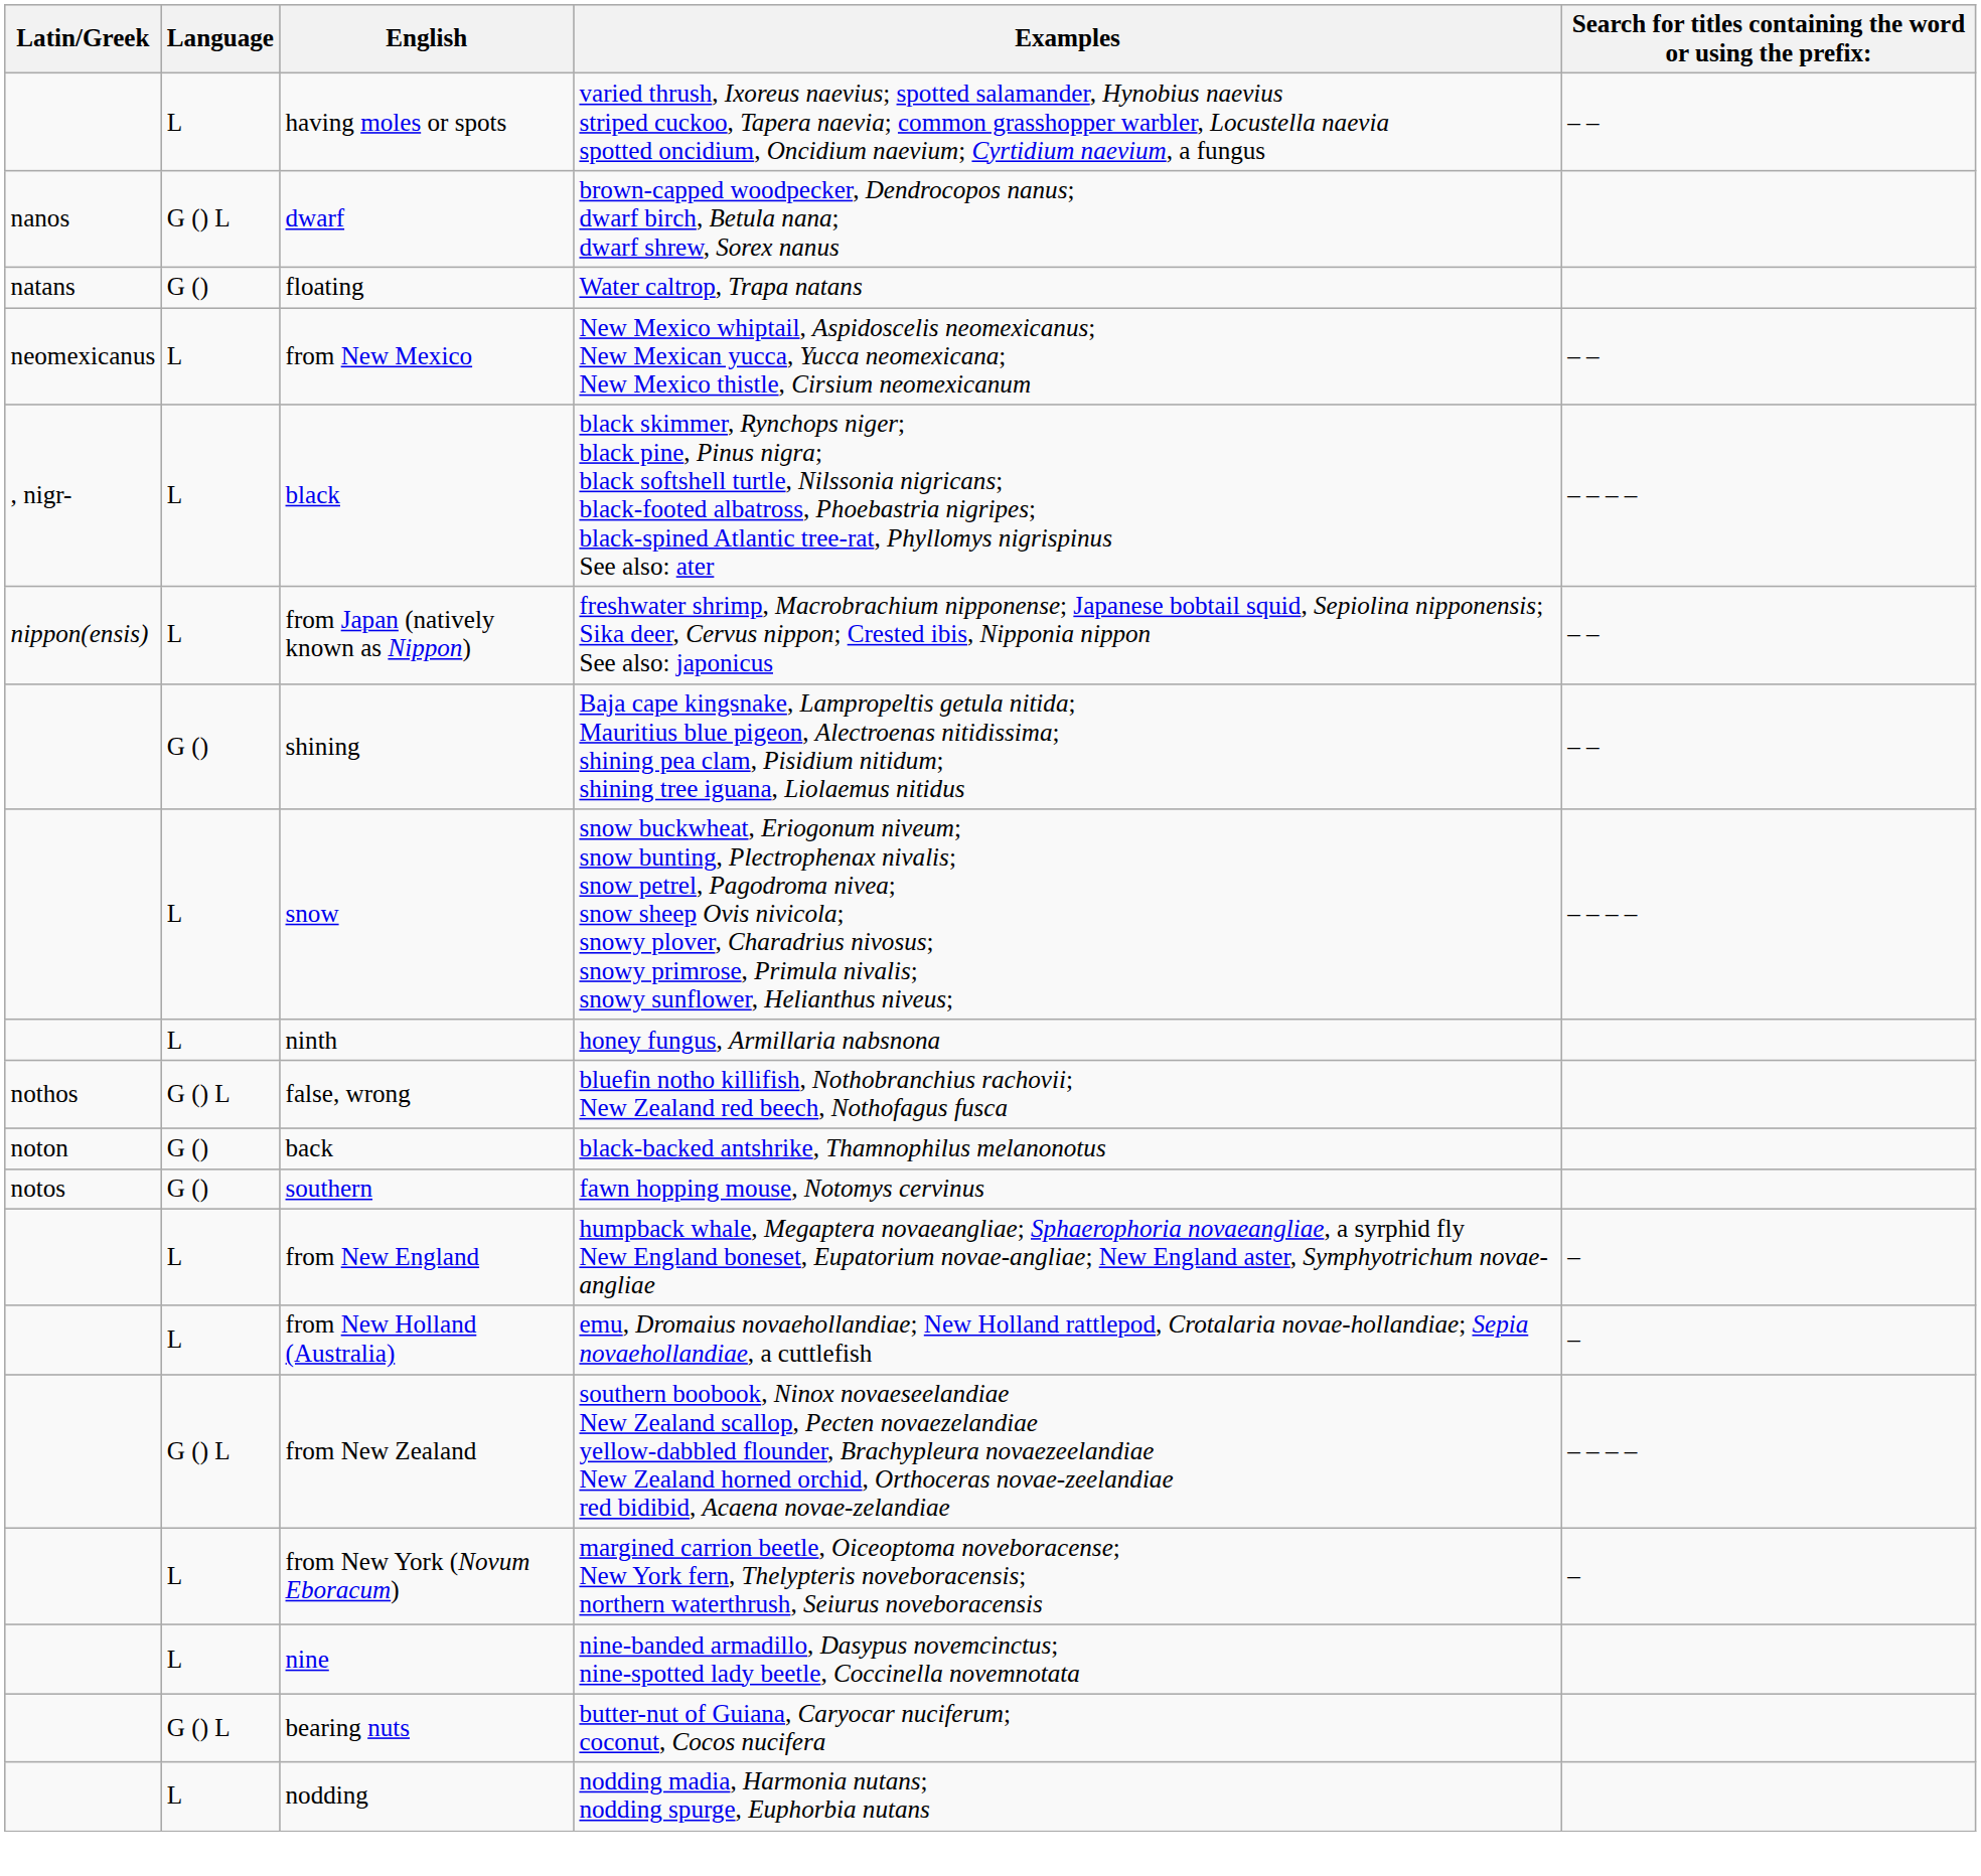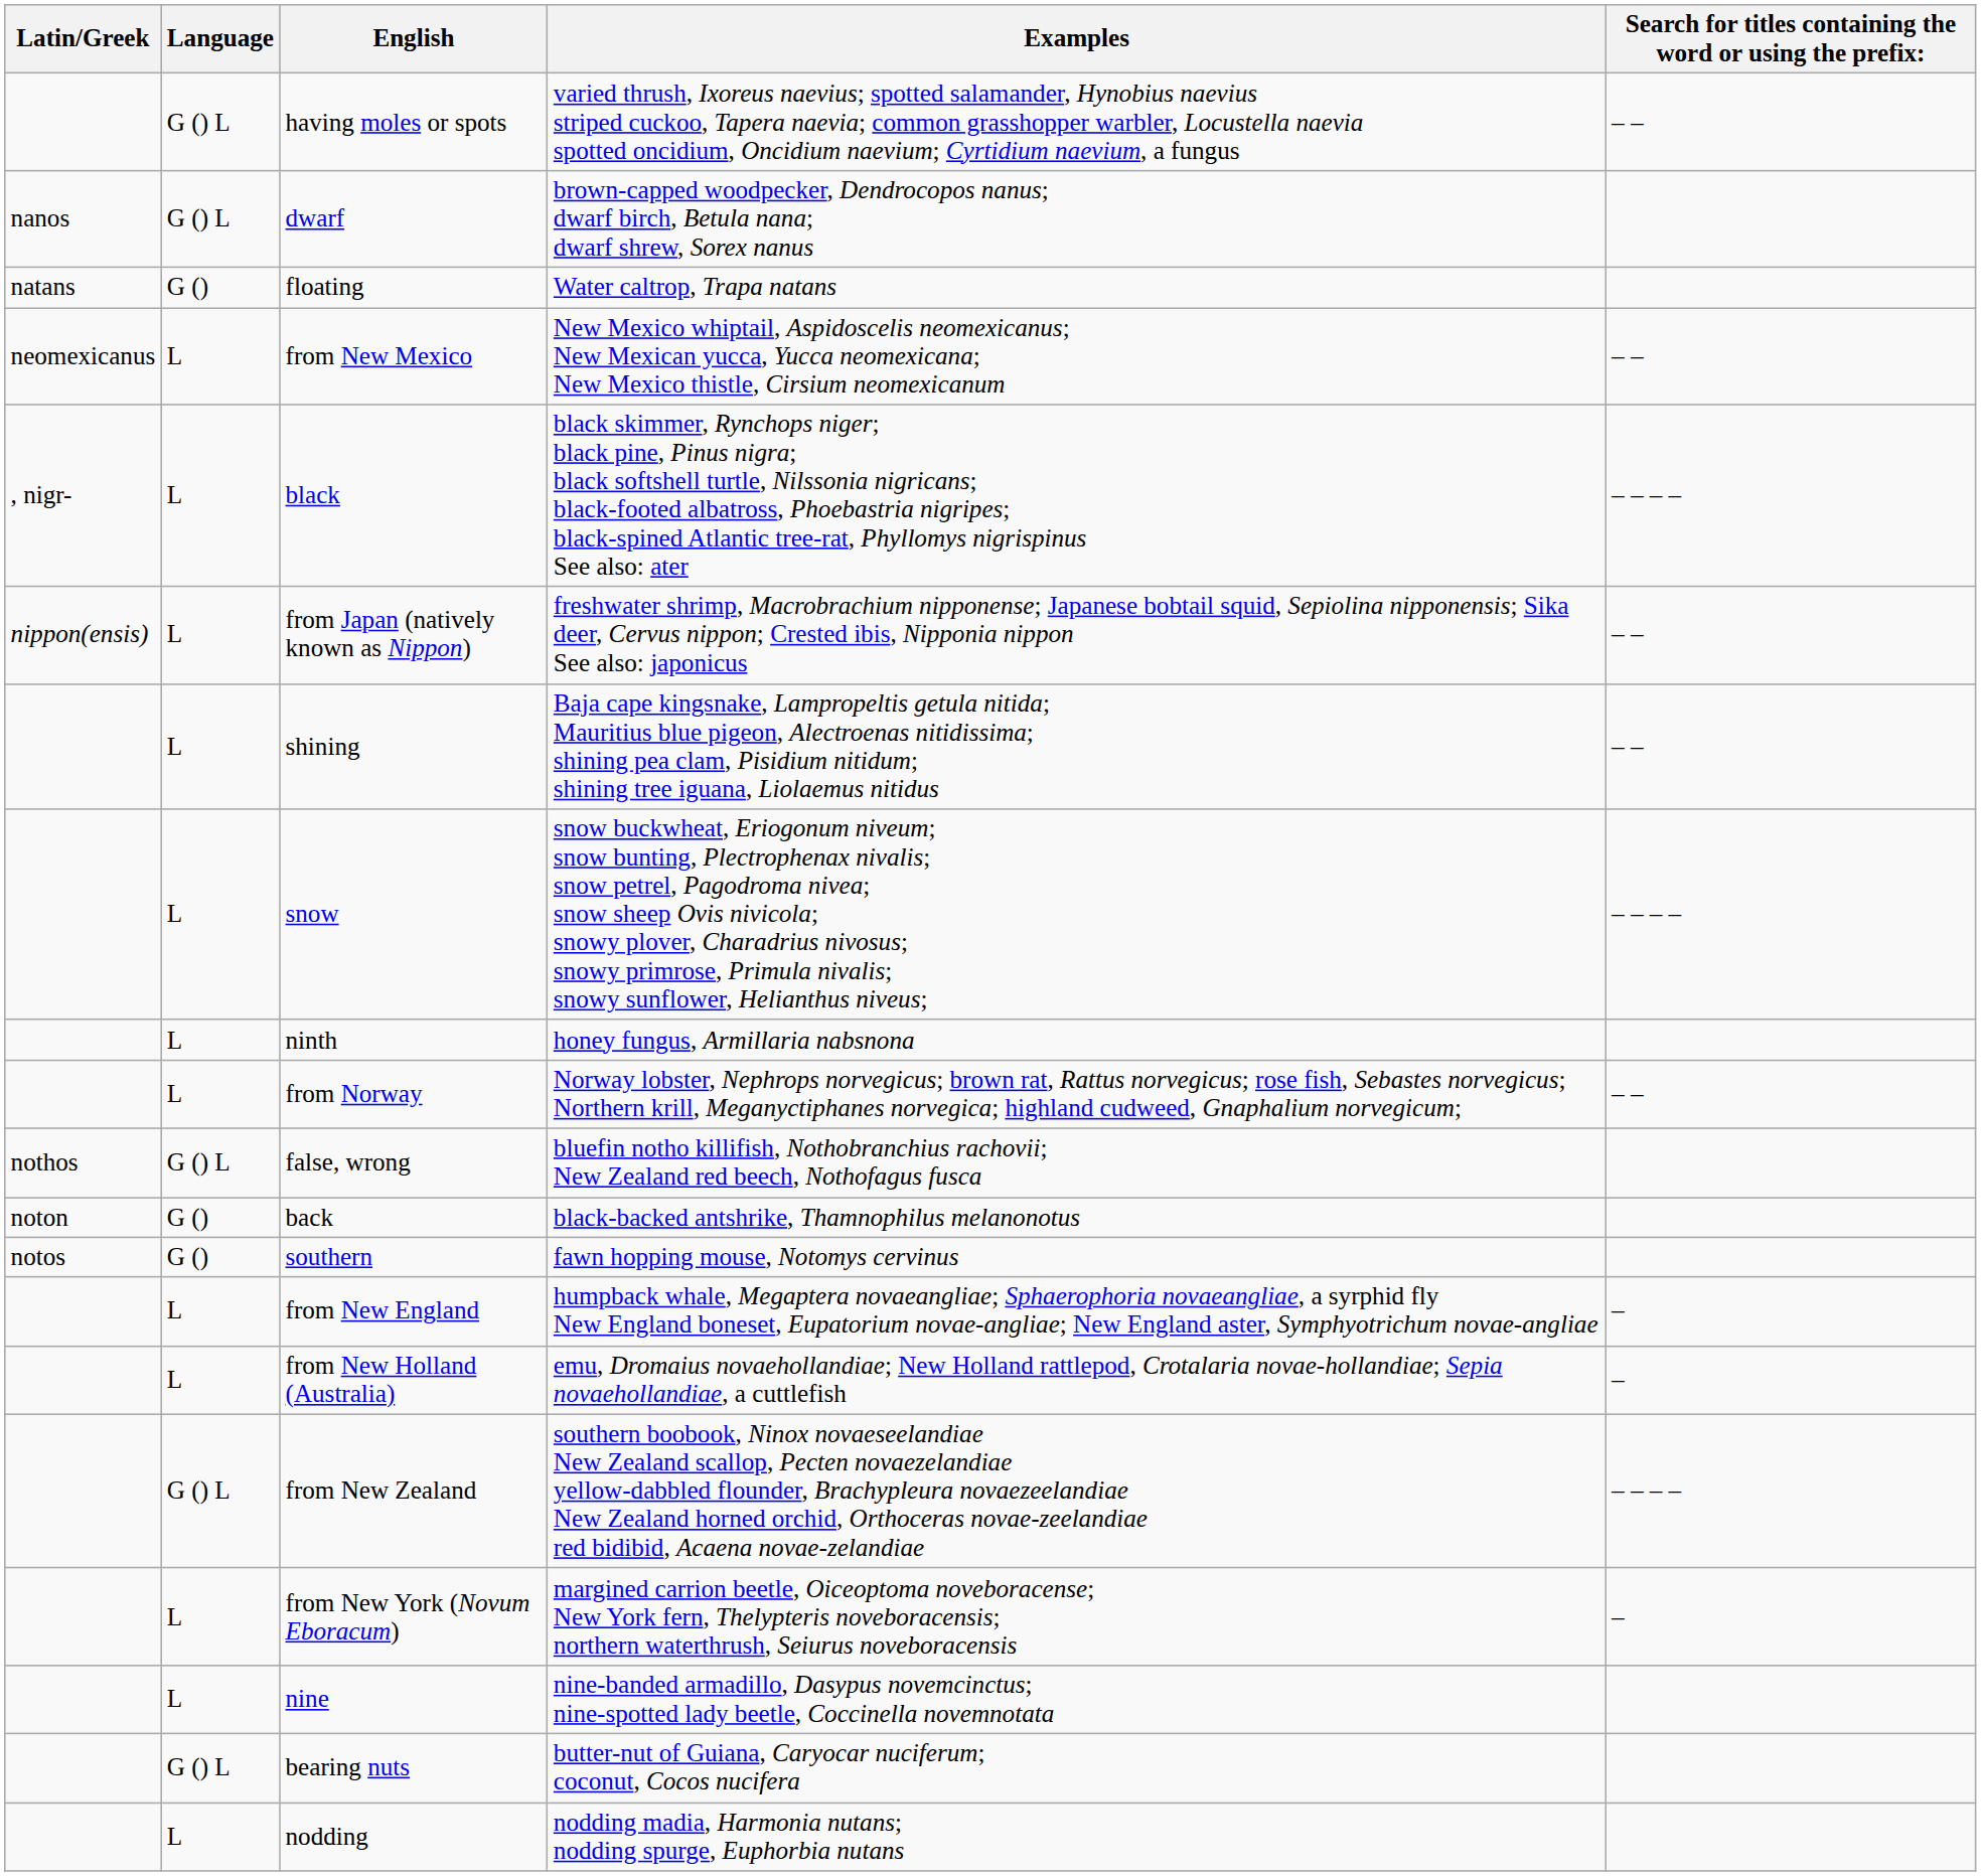 <table class="wikitable">
 <tr>
 <th>Latin/Greek</th>
 <th>Language</th>
 <th>English</th>
 <th>Examples</th>
 <th>Search for titles containing the word or using the prefix:</th>
 </tr>
 <tr>
 <td></td>
-<td>L</td>
+<td>G  () L </td>
 <td>having <a href='#'>moles</a> or spots</td>
 <td><a href='#'>varied thrush</a>, <em>Ixoreus naevius</em>; <a href='#'>spotted salamander</a>, <em>Hynobius naevius</em><br><a href='#'>striped cuckoo</a>, <em>Tapera naevia</em>; <a href='#'>common grasshopper warbler</a>, <em>Locustella naevia</em><br><a href='#'>spotted oncidium</a>, <em>Oncidium naevium</em>; <em><a href='#'>Cyrtidium naevium</a></em>, a fungus</td>
 <td> –  – </td>
 </tr>
 <tr>
 <td>nanos</td>
 <td>G  () L </td>
 <td><a href='#'>dwarf</a></td>
 <td><a href='#'>brown-capped woodpecker</a>, <em>Dendrocopos nanus</em>;<br> <a href='#'>dwarf birch</a>, <em>Betula nana</em>;<br> <a href='#'>dwarf shrew</a>, <em>Sorex nanus</em></td>
 <td></td>
 </tr>
 <tr>
 <td>natans</td>
 <td>G  ()</td>
 <td>floating</td>
 <td><a href='#'>Water caltrop</a>, <em>Trapa natans</em></td>
 <td></td>
 </tr>
 <tr>
 <td>neomexicanus</td>
 <td>L</td>
 <td>from <a href='#'>New Mexico</a></td>
 <td><a href='#'>New Mexico whiptail</a>, <em>Aspidoscelis neomexicanus</em>;<br><a href='#'>New Mexican yucca</a>, <em>Yucca neomexicana</em>;<br><a href='#'>New Mexico thistle</a>, <em>Cirsium neomexicanum</em></td>
 <td> –  – </td>
 </tr>
 <tr>
 <td>, nigr-</td>
 <td>L</td>
 <td><a href='#'>black</a></td>
 <td><a href='#'>black skimmer</a>, <em>Rynchops niger</em>;<br> <a href='#'>black pine</a>, <em>Pinus nigra</em>;<br> <a href='#'>black softshell turtle</a>, <em>Nilssonia nigricans</em>;<br> <a href='#'>black-footed albatross</a>, <em>Phoebastria nigripes</em>;<br> <a href='#'>black-spined Atlantic tree-rat</a>, <em>Phyllomys nigrispinus</em> <br>See also: <a href='#'>ater</a></td>
 <td> –  –  –  – </td>
 </tr>
 <tr id="nipponensis">
 <td><em>nippon(ensis)</em></td>
 <td>L</td>
 <td>from <a href='#'>Japan</a> (natively known as <em><a href='#'>Nippon</a></em>)</td>
 <td><a href='#'>freshwater shrimp</a>, <em>Macrobrachium nipponense</em>; <a href='#'>Japanese bobtail squid</a>, <em>Sepiolina nipponensis</em>; <a href='#'>Sika deer</a>, <em>Cervus nippon</em>; <a href='#'>Crested ibis</a>, <em>Nipponia nippon</em> <br>See also: <a href='#'>japonicus</a></td>
 <td> –  – </td>
 </tr>
 <tr>
 <td></td>
-<td>G  ()</td>
+<td>L </td>
 <td>shining</td>
 <td><a href='#'>Baja cape kingsnake</a>, <em>Lampropeltis getula nitida</em>;<br> <a href='#'>Mauritius blue pigeon</a>, <em>Alectroenas nitidissima</em>;<br> <a href='#'>shining pea clam</a>, <em>Pisidium nitidum</em>;<br> <a href='#'>shining tree iguana</a>, <em>Liolaemus nitidus</em></td>
 <td> –  – </td>
 </tr>
 <tr>
 <td></td>
 <td>L</td>
 <td><a href='#'>snow</a></td>
 <td><a href='#'>snow buckwheat</a>, <em>Eriogonum niveum</em>;<br> <a href='#'>snow bunting</a>, <em>Plectrophenax nivalis</em>;<br> <a href='#'>snow petrel</a>, <em>Pagodroma nivea</em>;<br> <a href='#'>snow sheep</a> <em>Ovis nivicola</em>;<br> <a href='#'>snowy plover</a>, <em>Charadrius nivosus</em>;<br> <a href='#'>snowy primrose</a>, <em>Primula nivalis</em>;<br> <a href='#'>snowy sunflower</a>, <em>Helianthus niveus</em>;</td>
 <td> –  –  –  – </td>
 </tr>
 <tr>
 <td></td>
 <td>L</td>
 <td>ninth</td>
 <td><a href='#'>honey fungus</a>, <em>Armillaria nabsnona</em></td>
 <td></td>
+</tr>
+<tr>
+<td></td>
+<td>L</td>
+<td>from <a href='#'>Norway</a></td>
+<td><a href='#'>Norway lobster</a>, <em>Nephrops norvegicus</em>; <a href='#'>brown rat</a>, <em>Rattus norvegicus</em>; <a href='#'>rose fish</a>, <em>Sebastes norvegicus</em>; <a href='#'>Northern krill</a>, <em>Meganyctiphanes norvegica</em>; <a href='#'>highland cudweed</a>, <em>Gnaphalium norvegicum</em>;</td>
+<td> –  – </td>
 </tr>
 <tr>
 <td>nothos</td>
 <td>G  () L </td>
 <td>false, wrong</td>
 <td><a href='#'>bluefin notho killifish</a>, <em>Nothobranchius rachovii</em>;<br> <a href='#'>New Zealand red beech</a>, <em>Nothofagus fusca</em></td>
 <td></td>
 </tr>
 <tr>
 <td>noton</td>
 <td>G  ()</td>
 <td>back</td>
 <td><a href='#'>black-backed antshrike</a>, <em>Thamnophilus melanonotus</em></td>
 <td></td>
 </tr>
 <tr>
 <td>notos</td>
 <td>G  ()</td>
 <td><a href='#'>southern</a></td>
 <td><a href='#'>fawn hopping mouse</a>, <em>Notomys cervinus</em></td>
 <td></td>
 </tr>
 <tr>
 <td></td>
 <td>L</td>
 <td>from <a href='#'>New England</a></td>
 <td><a href='#'>humpback whale</a>, <em>Megaptera novaeangliae</em>; <em><a href='#'>Sphaerophoria novaeangliae</a></em>, a syrphid fly<br><a href='#'>New England boneset</a>, <em>Eupatorium novae-angliae</em>; <a href='#'>New England aster</a>, <em>Symphyotrichum novae-angliae</em></td>
 <td> – </td>
 </tr>
 <tr>
 <td></td>
 <td>L</td>
 <td>from <a href='#'>New Holland (Australia)</a></td>
 <td><a href='#'>emu</a>, <em>Dromaius novaehollandiae</em>; <a href='#'>New Holland rattlepod</a>, <em>Crotalaria novae-hollandiae</em>; <em><a href='#'>Sepia novaehollandiae</a></em>, a cuttlefish</td>
 <td> – </td>
 </tr>
 <tr>
 <td></td>
 <td>G  () L </td>
 <td>from New Zealand</td>
 <td><a href='#'>southern boobook</a>, <em>Ninox novaeseelandiae</em><br><a href='#'>New Zealand scallop</a>, <em>Pecten novaezelandiae</em><br><a href='#'>yellow-dabbled flounder</a>, <em>Brachypleura novaezeelandiae</em><br><a href='#'>New Zealand horned orchid</a>, <em>Orthoceras novae-zeelandiae</em><br><a href='#'>red bidibid</a>, <em>Acaena novae-zelandiae</em></td>
 <td> –  –  –  – </td>
 </tr>
 <tr>
 <td></td>
 <td>L</td>
 <td>from New York (<em>Novum <a href='#'>Eboracum</a></em>)</td>
 <td><a href='#'>margined carrion beetle</a>, <em>Oiceoptoma noveboracense</em>;<br> <a href='#'>New York fern</a>, <em>Thelypteris noveboracensis</em>;<br> <a href='#'>northern waterthrush</a>, <em>Seiurus noveboracensis</em></td>
 <td> – </td>
 </tr>
 <tr>
 <td></td>
 <td>L</td>
 <td><a href='#'>nine</a></td>
 <td><a href='#'>nine-banded armadillo</a>, <em>Dasypus novemcinctus</em>;<br> <a href='#'>nine-spotted lady beetle</a>, <em>Coccinella novemnotata</em></td>
 <td></td>
 </tr>
 <tr>
 <td></td>
 <td>G  () L </td>
 <td>bearing <a href='#'>nuts</a></td>
 <td><a href='#'>butter-nut of Guiana</a>, <em>Caryocar nuciferum</em>;<br> <a href='#'>coconut</a>, <em>Cocos nucifera</em></td>
 <td></td>
 </tr>
 <tr>
 <td></td>
 <td>L</td>
 <td>nodding</td>
 <td><a href='#'>nodding madia</a>, <em>Harmonia nutans</em>;<br> <a href='#'>nodding spurge</a>, <em>Euphorbia nutans</em></td>
 <td></td>
 </tr>
 </table>
